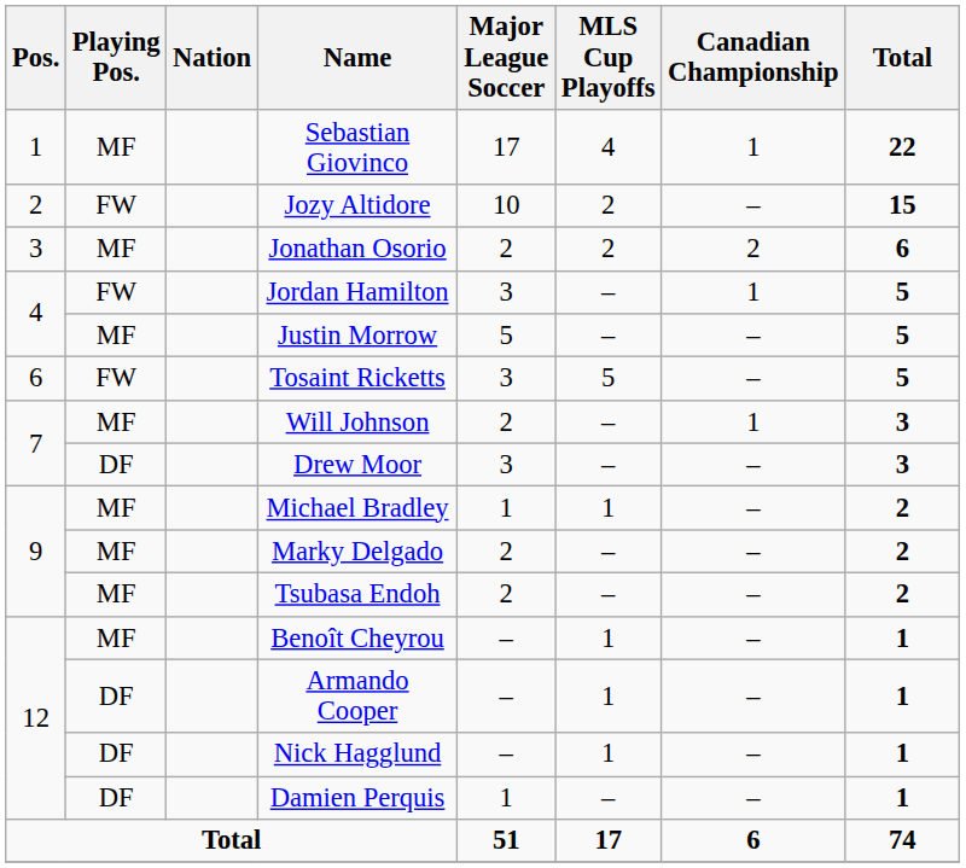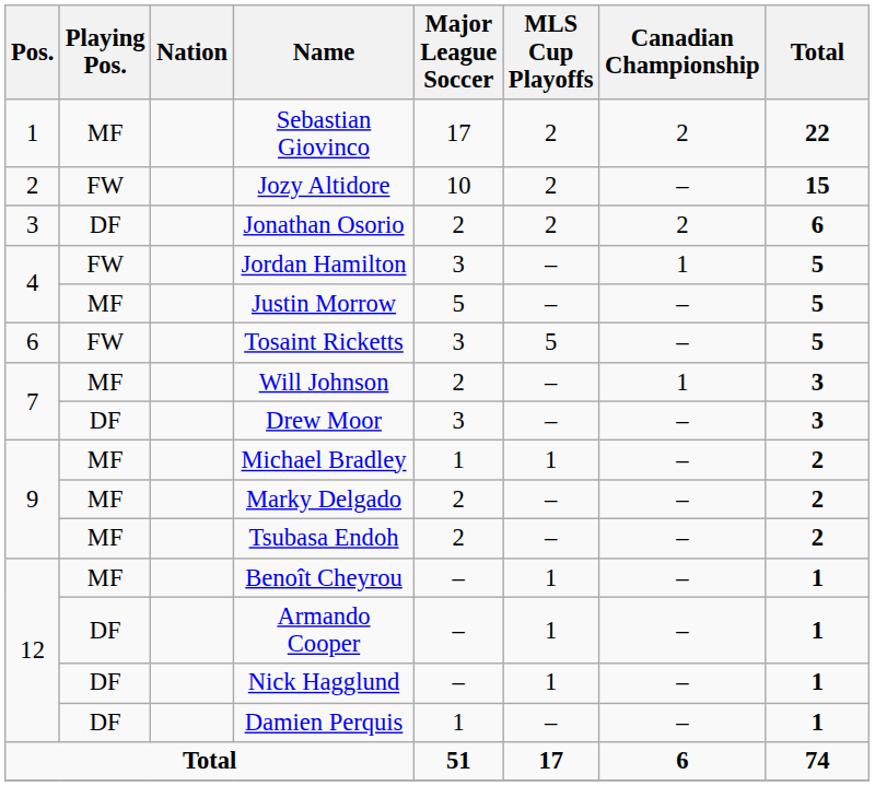 <table class="wikitable sortable" style="font-size:100%; text-align:center">
 <tr>
 <th width=15>Pos.</th>
 <th width=15>Playing Pos.</th>
 <th width=15>Nation</th>
 <th width=110>Name</th>
 <th width=50>Major League Soccer</th>
 <th width=50>MLS Cup Playoffs</th>
 <th width=50>Canadian Championship</th>
 <th width=60>Total</th>
 </tr>
 <tr>
 <td>1</td>
 <td>MF</td>
 <td></td>
 <td><a href='#'>Sebastian Giovinco</a></td>
 <td>17</td>
-<td>4</td>
-<td>1</td>
+<td>2</td>
+<td>2</td>
 <td><strong>22</strong></td>
 </tr>
 <tr>
 <td>2</td>
 <td>FW</td>
 <td></td>
 <td><a href='#'>Jozy Altidore</a></td>
 <td>10</td>
 <td>2</td>
 <td>–</td>
 <td><strong>15</strong></td>
 </tr>
 <tr>
 <td>3</td>
-<td>MF</td>
+<td>DF</td>
 <td></td>
 <td><a href='#'>Jonathan Osorio</a></td>
 <td>2</td>
 <td>2</td>
 <td>2</td>
 <td><strong>6</strong></td>
 </tr>
 <tr>
 <td rowspan=2>4</td>
 <td>FW</td>
 <td></td>
 <td><a href='#'>Jordan Hamilton</a></td>
 <td>3</td>
 <td>–</td>
 <td>1</td>
 <td><strong>5</strong></td>
 </tr>
 <tr>
 <td>MF</td>
 <td></td>
 <td><a href='#'>Justin Morrow</a></td>
 <td>5</td>
 <td>–</td>
 <td>–</td>
 <td><strong>5</strong></td>
 </tr>
 <tr>
 <td>6</td>
 <td>FW</td>
 <td></td>
 <td><a href='#'>Tosaint Ricketts</a></td>
 <td>3</td>
 <td>5</td>
 <td>–</td>
 <td><strong>5</strong></td>
 </tr>
 <tr>
 <td rowspan=2>7</td>
 <td>MF</td>
 <td></td>
 <td><a href='#'>Will Johnson</a></td>
 <td>2</td>
 <td>–</td>
 <td>1</td>
 <td><strong>3</strong></td>
 </tr>
 <tr>
 <td>DF</td>
 <td></td>
 <td><a href='#'>Drew Moor</a></td>
 <td>3</td>
 <td>–</td>
 <td>–</td>
 <td><strong>3</strong></td>
 </tr>
 <tr>
 <td rowspan=3>9</td>
 <td>MF</td>
 <td></td>
 <td><a href='#'>Michael Bradley</a></td>
 <td>1</td>
 <td>1</td>
 <td>–</td>
 <td><strong>2</strong></td>
 </tr>
 <tr>
 <td>MF</td>
 <td></td>
 <td><a href='#'>Marky Delgado</a></td>
 <td>2</td>
 <td>–</td>
 <td>–</td>
 <td><strong>2</strong></td>
 </tr>
 <tr>
 <td>MF</td>
 <td></td>
 <td><a href='#'>Tsubasa Endoh</a></td>
 <td>2</td>
 <td>–</td>
 <td>–</td>
 <td><strong>2</strong></td>
 </tr>
 <tr>
 <td rowspan=4>12</td>
 <td>MF</td>
 <td></td>
 <td><a href='#'>Benoît Cheyrou</a></td>
 <td>–</td>
 <td>1</td>
 <td>–</td>
 <td><strong>1</strong></td>
 </tr>
 <tr>
 <td>DF</td>
 <td></td>
 <td><a href='#'>Armando Cooper</a></td>
 <td>–</td>
 <td>1</td>
 <td>–</td>
 <td><strong>1</strong></td>
 </tr>
 <tr>
 <td>DF</td>
 <td></td>
 <td><a href='#'>Nick Hagglund</a></td>
 <td>–</td>
 <td>1</td>
 <td>–</td>
 <td><strong>1</strong></td>
 </tr>
 <tr>
 <td>DF</td>
 <td></td>
 <td><a href='#'>Damien Perquis</a></td>
 <td>1</td>
 <td>–</td>
 <td>–</td>
 <td><strong>1</strong></td>
 </tr>
 <tr>
 <td colspan=4><strong>Total</strong></td>
 <td><strong>51</strong></td>
 <td><strong>17</strong></td>
 <td><strong>6</strong></td>
 <td><strong>74</strong></td>
 </tr>
 <tr>
 </tr>
 </table>
